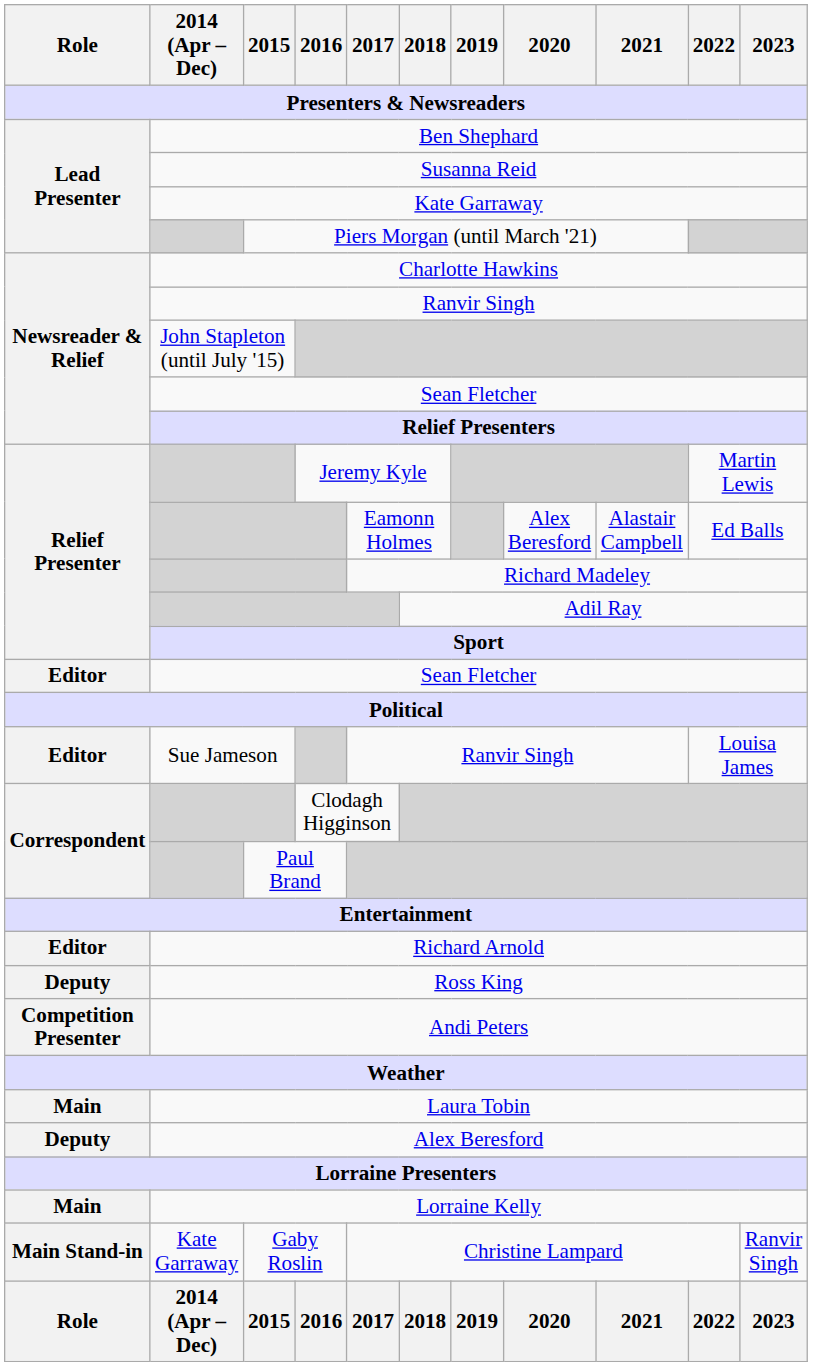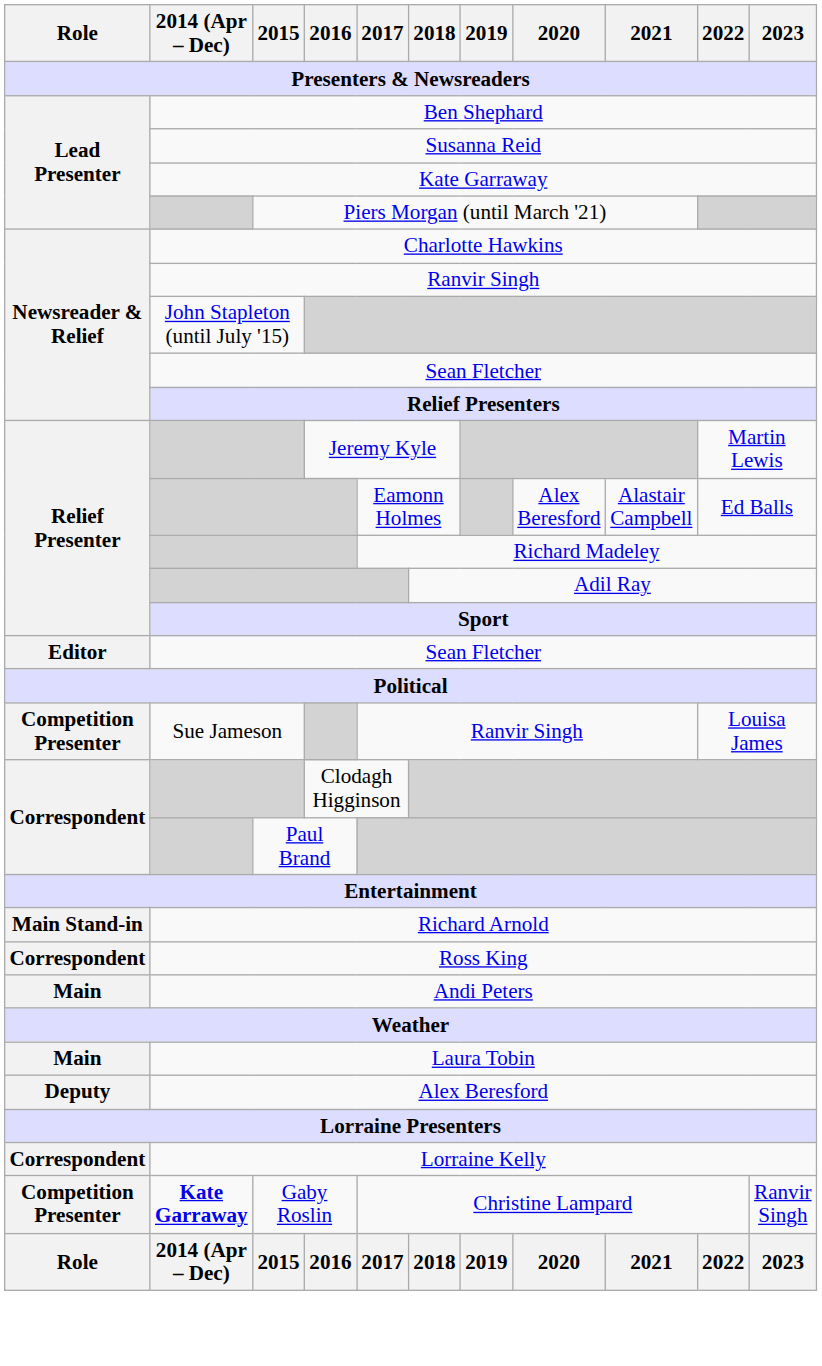 <table class="wikitable" style="text-align:center;">
 <tr>
 <th>Role</th>
 <th style="width:12%;">2014 (Apr – Dec)</th>
 <th style="width:12%;">2015</th>
 <th style="width:12%;">2016</th>
 <th style="width:12%;">2017</th>
 <th style="width:12%;">2018</th>
 <th style="width:12%;">2019</th>
 <th style="width:12%;">2020</th>
 <th style="width:12%;">2021</th>
 <th style="width:12%;">2022</th>
 <th style="width:12%;">2023</th>
 </tr>
 <tr>
 <th colspan="11" style="background-color:#ddf;">Presenters & Newsreaders</th>
 </tr>
 <tr>
 <th rowspan="4">Lead Presenter</th>
 <td colspan="11"><a href='#'>Ben Shephard</a></td>
 </tr>
 <tr>
 <td colspan="11"><a href='#'>Susanna Reid</a></td>
 </tr>
 <tr>
 <td colspan="11"><a href='#'>Kate Garraway</a></td>
 </tr>
 <tr>
 <td colspan="1" style="background: #D3D3D3;"></td>
 <td colspan="7"><a href='#'>Piers Morgan</a> (until March '21)</td>
 <td colspan="2" style="background: #D3D3D3;"></td>
 </tr>
 <tr>
 <th rowspan="5">Newsreader & Relief</th>
 <td colspan="11"><a href='#'>Charlotte Hawkins</a></td>
 </tr>
 <tr>
 <td colspan="11"><a href='#'>Ranvir Singh</a></td>
 </tr>
 <tr>
 <td colspan="2"><a href='#'>John Stapleton</a> (until July '15)</td>
 <td colspan="9" style="background: #D3D3D3;"></td>
 </tr>
 <tr>
 <td colspan="11"><a href='#'>Sean Fletcher</a></td>
 </tr>
 <tr>
 <th colspan="11" style="background-color:#ddf;">Relief Presenters</th>
 </tr>
 <tr>
 <th rowspan="5">Relief Presenter</th>
 <td colspan="2" style="background: #D3D3D3;"></td>
 <td colspan="3"><a href='#'>Jeremy Kyle</a></td>
 <td colspan="3" style="background: #D3D3D3;"></td>
 <td colspan="2"><a href='#'>Martin Lewis</a></td>
 </tr>
 <tr>
 <td colspan="3" style="background: #D3D3D3;"></td>
 <td colspan="2"><a href='#'>Eamonn Holmes</a></td>
 <td style="background: #D3D3D3;"></td>
 <td><a href='#'>Alex Beresford</a></td>
 <td><a href='#'>Alastair Campbell</a></td>
 <td colspan="2"><a href='#'>Ed Balls</a></td>
 </tr>
 <tr>
 <td colspan="3" style="background: #D3D3D3;"></td>
 <td colspan="7"><a href='#'>Richard Madeley</a></td>
 </tr>
 <tr>
 <td colspan="4" style="background: #D3D3D3;"></td>
 <td colspan="6"><a href='#'>Adil Ray</a></td>
 </tr>
 <tr>
 <th colspan="11" style="background-color:#ddf;">Sport</th>
 </tr>
 <tr>
 <th>Editor</th>
 <td colspan="10"><a href='#'>Sean Fletcher</a></td>
 </tr>
 <tr>
 <th colspan="11" style="background-color:#ddf;">Political</th>
 </tr>
 <tr>
-<th>Editor</th>
+<th>Competition Presenter</th>
 <td colspan="2">Sue Jameson</td>
 <td colspan="1" style="background: #D3D3D3;"></td>
 <td colspan="5"><a href='#'>Ranvir Singh</a></td>
 <td colspan="2"><a href='#'>Louisa James</a></td>
 </tr>
 <tr>
 <th rowspan="2">Correspondent</th>
 <td colspan="2" style="background: #D3D3D3;"></td>
 <td colspan="2">Clodagh Higginson</td>
 <td colspan="6" style="background: #D3D3D3;"></td>
 </tr>
 <tr>
 <td colspan="1" style="background: #D3D3D3;"></td>
 <td colspan="2"><a href='#'>Paul Brand</a></td>
 <td colspan="7" style="background: #D3D3D3;"></td>
 </tr>
 <tr>
 <th colspan="11" style="background-color:#ddf;">Entertainment</th>
 </tr>
 <tr>
-<th>Editor</th>
+<th>Main Stand-in</th>
 <td colspan="10"><a href='#'>Richard Arnold</a></td>
 </tr>
 <tr>
-<th>Deputy</th>
+<th>Correspondent</th>
 <td colspan="10"><a href='#'>Ross King</a></td>
 </tr>
 <tr>
-<th>Competition Presenter</th>
+<th>Main</th>
 <td colspan="10"><a href='#'>Andi Peters</a></td>
 </tr>
 <tr>
 <th colspan="11" style="background-color:#ddf;">Weather</th>
 </tr>
 <tr>
 <th>Main</th>
 <td colspan="10"><a href='#'>Laura Tobin</a></td>
 </tr>
 <tr>
 <th>Deputy</th>
 <td colspan="10"><a href='#'>Alex Beresford</a></td>
 </tr>
 <tr>
 <th colspan="11" style="background-color:#ddf;">Lorraine Presenters</th>
 </tr>
 <tr>
-<th>Main</th>
+<th>Correspondent</th>
 <td colspan="10"><a href='#'>Lorraine Kelly</a></td>
 </tr>
 <tr>
-<th>Main Stand-in</th>
-<td><a href='#'>Kate Garraway</a></td>
+<th>Competition Presenter</th>
+<td><strong><a href='#'>Kate Garraway</a></strong></td>
 <td colspan="2"><a href='#'>Gaby Roslin</a></td>
 <td colspan="6"><a href='#'>Christine Lampard</a></td>
 <td colspan="7"><a href='#'>Ranvir Singh</a></td>
 </tr>
 <tr>
 <th>Role</th>
 <th style="width:10%;">2014 (Apr – Dec)</th>
 <th style="width:10%;">2015</th>
 <th style="width:10%;">2016</th>
 <th style="width:10%;">2017</th>
 <th style="width:10%;">2018</th>
 <th style="width:10%;">2019</th>
 <th style="width:10%;">2020</th>
 <th style="width:10%;">2021</th>
 <th style="width:10%;">2022</th>
 <th style="width:10%;">2023</th>
 </tr>
 </table>
